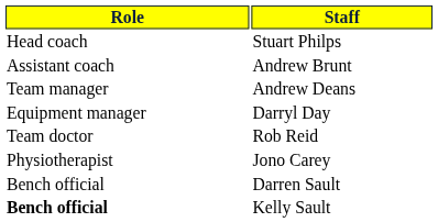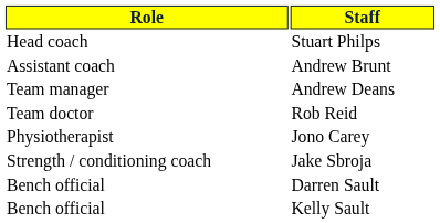 <table class="toccolours" style="width:25em">
 <tr>
 </tr>
 <tr>
 <th style="background:#FFFF00;color:#0c1f3d;border:#0c1f3d 1px solid">Role</th>
 <th style="background:#FFFF00;color:#0c1f3d;border:#0c1f3d 1px solid">Staff</th>
 </tr>
 <tr>
 <td>Head coach</td>
 <td> Stuart Philps</td>
 </tr>
 <tr>
 <td>Assistant coach</td>
 <td> Andrew Brunt</td>
 </tr>
 <tr>
 <td>Team manager</td>
 <td> Andrew Deans</td>
 </tr>
 <tr>
-<td>Equipment manager</td>
-<td> Darryl Day</td>
-</tr>
-<tr>
 <td>Team doctor</td>
 <td> Rob Reid</td>
 </tr>
 <tr>
 <td>Physiotherapist</td>
 <td> Jono Carey</td>
 </tr>
 <tr>
+<td>Strength / conditioning coach</td>
+<td> Jake Sbroja</td>
+</tr>
+<tr>
 <td>Bench official</td>
 <td> Darren Sault</td>
 </tr>
 <tr>
-<td><strong>Bench official</strong></td>
+<td>Bench official</td>
 <td> Kelly Sault</td>
 </tr>
 </table>
